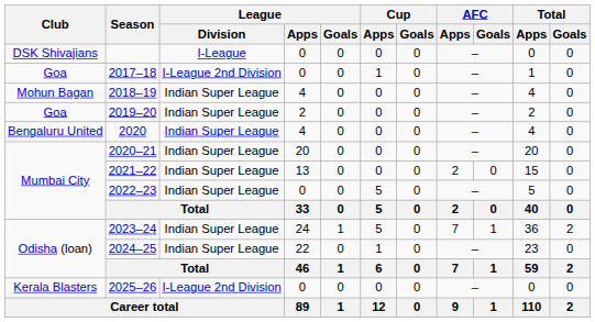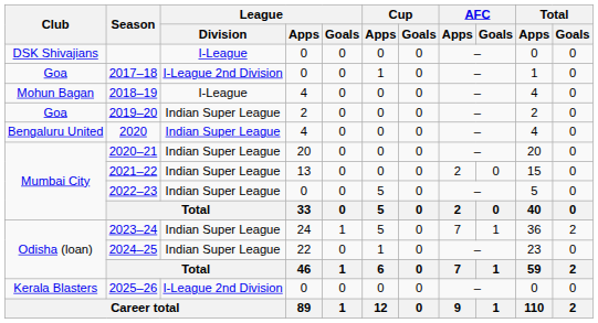 <table class="wikitable" style="text-align: center;">
 <tr>
 <th rowspan="2">Club</th>
 <th rowspan="2">Season</th>
 <th colspan="3">League</th>
 <th colspan="2">Cup</th>
 <th colspan="2"><a href='#'>AFC</a></th>
 <th colspan="2">Total</th>
 </tr>
 <tr>
 <th>Division</th>
 <th>Apps</th>
 <th>Goals</th>
 <th>Apps</th>
 <th>Goals</th>
 <th>Apps</th>
 <th>Goals</th>
 <th>Apps</th>
 <th>Goals</th>
 </tr>
 <tr>
 <td><a href='#'>DSK Shivajians</a></td>
 <td></td>
 <td><a href='#'>I-League</a></td>
 <td>0</td>
 <td>0</td>
 <td>0</td>
 <td>0</td>
 <td colspan="2">–</td>
 <td>0</td>
 <td>0</td>
 </tr>
 <tr>
 <td><a href='#'>Goa</a></td>
 <td><a href='#'>2017–18</a></td>
 <td><a href='#'>I-League 2nd Division</a></td>
 <td>0</td>
 <td>0</td>
 <td>1</td>
 <td>0</td>
 <td colspan="2">–</td>
 <td>1</td>
 <td>0</td>
 </tr>
 <tr>
 <td><a href='#'>Mohun Bagan</a></td>
 <td><a href='#'>2018–19</a></td>
-<td>Indian Super League</td>
+<td>I-League</td>
 <td>4</td>
 <td>0</td>
 <td>0</td>
 <td>0</td>
 <td colspan="2">–</td>
 <td>4</td>
 <td>0</td>
 </tr>
 <tr>
 <td><a href='#'>Goa</a></td>
 <td><a href='#'>2019–20</a></td>
 <td>Indian Super League</td>
 <td>2</td>
 <td>0</td>
 <td>0</td>
 <td>0</td>
 <td colspan="2">–</td>
 <td>2</td>
 <td>0</td>
 </tr>
 <tr>
 <td><a href='#'>Bengaluru United</a></td>
 <td><a href='#'>2020</a></td>
 <td><a href='#'>Indian Super League</a></td>
 <td>4</td>
 <td>0</td>
 <td>0</td>
 <td>0</td>
 <td colspan="2">–</td>
 <td>4</td>
 <td>0</td>
 </tr>
 <tr>
 <td rowspan="4"><a href='#'>Mumbai City</a></td>
 <td><a href='#'>2020–21</a></td>
 <td>Indian Super League</td>
 <td>20</td>
 <td>0</td>
 <td>0</td>
 <td>0</td>
 <td colspan="2">–</td>
 <td>20</td>
 <td>0</td>
 </tr>
 <tr>
 <td><a href='#'>2021–22</a></td>
 <td>Indian Super League</td>
 <td>13</td>
 <td>0</td>
 <td>0</td>
 <td>0</td>
 <td>2</td>
 <td>0</td>
 <td>15</td>
 <td>0</td>
 </tr>
 <tr>
 <td><a href='#'>2022–23</a></td>
 <td>Indian Super League</td>
 <td>0</td>
 <td>0</td>
 <td>5</td>
 <td>0</td>
 <td colspan="2">–</td>
 <td>5</td>
 <td>0</td>
 </tr>
 <tr>
 <th colspan="2">Total</th>
 <th>33</th>
 <th>0</th>
 <th>5</th>
 <th>0</th>
 <th>2</th>
 <th>0</th>
 <th>40</th>
 <th>0</th>
 </tr>
 <tr>
 <td rowspan="3"><a href='#'>Odisha</a> (loan)</td>
 <td><a href='#'>2023–24</a></td>
 <td>Indian Super League</td>
 <td>24</td>
 <td>1</td>
 <td>5</td>
 <td>0</td>
 <td>7</td>
 <td>1</td>
 <td>36</td>
 <td>2</td>
 </tr>
 <tr>
 <td><a href='#'>2024–25</a></td>
 <td>Indian Super League</td>
 <td>22</td>
 <td>0</td>
 <td>1</td>
 <td>0</td>
 <td colspan="2">–</td>
 <td>23</td>
 <td>0</td>
 </tr>
 <tr>
 <th colspan="2">Total</th>
 <th>46</th>
 <th>1</th>
 <th>6</th>
 <th>0</th>
 <th>7</th>
 <th>1</th>
 <th>59</th>
 <th>2</th>
 </tr>
 <tr>
 <td><a href='#'>Kerala Blasters</a></td>
 <td><a href='#'>2025–26</a></td>
 <td><a href='#'>I-League 2nd Division</a></td>
 <td>0</td>
 <td>0</td>
 <td>0</td>
 <td>0</td>
 <td colspan="2">–</td>
 <td>0</td>
 <td>0</td>
 </tr>
 <tr>
 <th colspan="3">Career total</th>
 <th>89</th>
 <th>1</th>
 <th>12</th>
 <th>0</th>
 <th>9</th>
 <th>1</th>
 <th>110</th>
 <th>2</th>
 </tr>
 </table>
